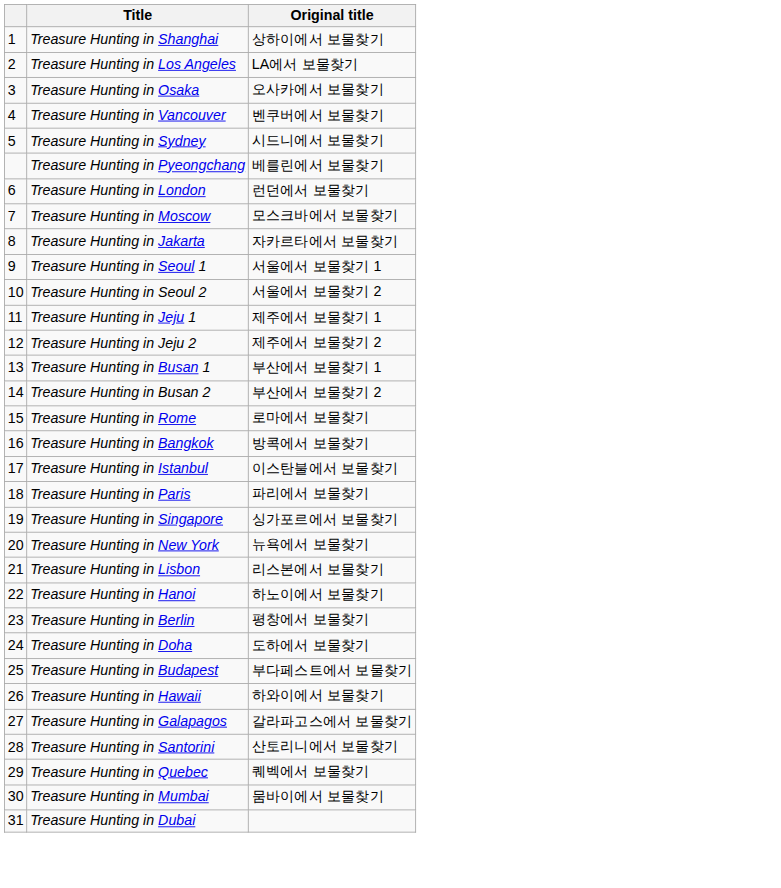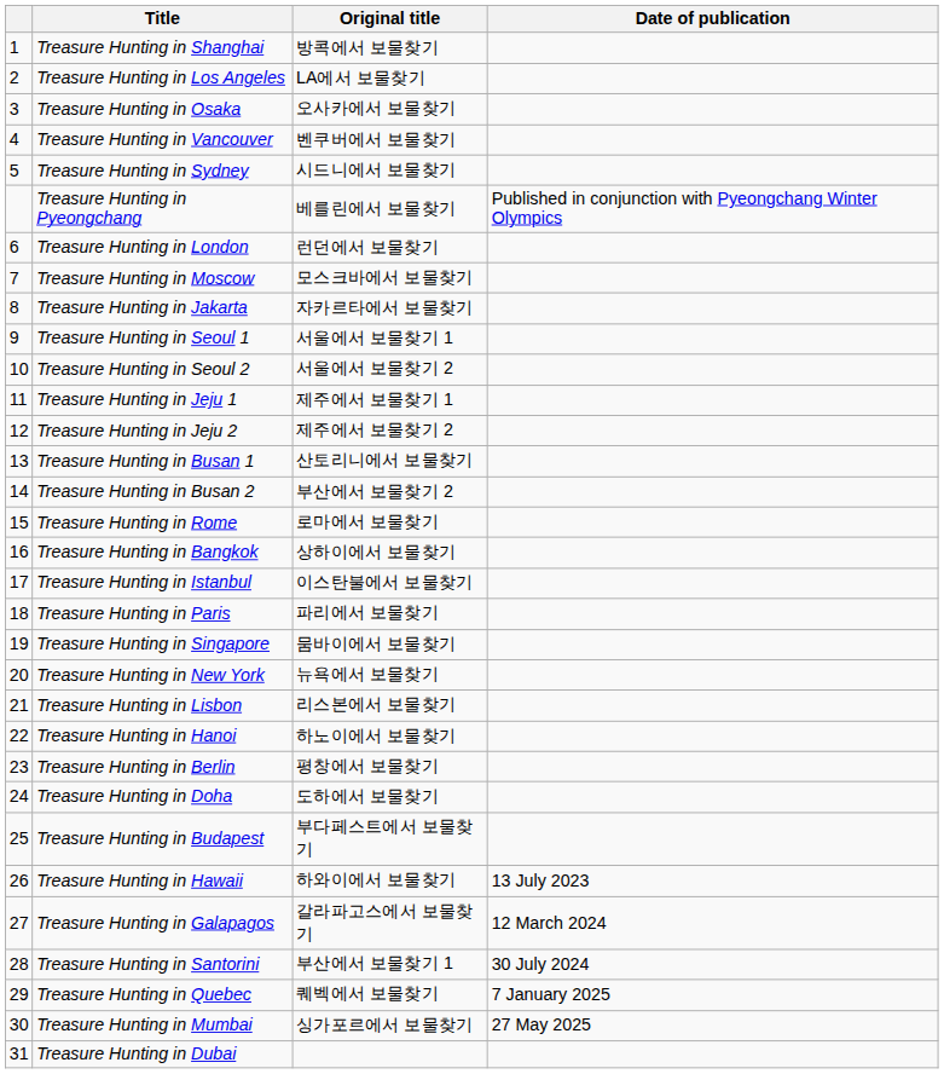 <table class="wikitable">
 <tr>
 <th></th>
 <th>Title</th>
 <th>Original title</th>
+<th>Date of publication</th>
 </tr>
 <tr>
 <td>1</td>
 <td><em>Treasure Hunting in <a href='#'>Shanghai</a></em></td>
-<td>상하이에서 보물찾기</td>
+<td>방콕에서 보물찾기</td>
+<td></td>
 </tr>
 <tr>
 <td>2</td>
 <td><em>Treasure Hunting in <a href='#'>Los Angeles</a></em></td>
 <td>LA에서 보물찾기</td>
+<td></td>
 </tr>
 <tr>
 <td>3</td>
 <td><em>Treasure Hunting in <a href='#'>Osaka</a></em></td>
 <td>오사카에서 보물찾기</td>
+<td></td>
 </tr>
 <tr>
 <td>4</td>
 <td><em>Treasure Hunting in <a href='#'>Vancouver</a></em></td>
 <td>벤쿠버에서 보물찾기</td>
+<td></td>
 </tr>
 <tr>
 <td>5</td>
 <td><em>Treasure Hunting in <a href='#'>Sydney</a></em></td>
 <td>시드니에서 보물찾기</td>
+<td></td>
 </tr>
 <tr>
 <td></td>
 <td><em>Treasure Hunting in <a href='#'>Pyeongchang</a></em></td>
 <td>베를린에서 보물찾기</td>
+<td>Published in conjunction with <a href='#'>Pyeongchang Winter Olympics</a></td>
 </tr>
 <tr>
 <td>6</td>
 <td><em>Treasure Hunting in <a href='#'>London</a></em></td>
 <td>런던에서 보물찾기</td>
+<td></td>
 </tr>
 <tr>
 <td>7</td>
 <td><em>Treasure Hunting in <a href='#'>Moscow</a></em></td>
 <td>모스크바에서 보물찾기</td>
+<td></td>
 </tr>
 <tr>
 <td>8</td>
 <td><em>Treasure Hunting in <a href='#'>Jakarta</a></em></td>
 <td>자카르타에서 보물찾기</td>
+<td></td>
 </tr>
 <tr>
 <td>9</td>
 <td><em>Treasure Hunting in <a href='#'>Seoul</a> 1</em></td>
 <td>서울에서 보물찾기 1</td>
+<td></td>
 </tr>
 <tr>
 <td>10</td>
 <td><em>Treasure Hunting in Seoul 2</em></td>
 <td>서울에서 보물찾기 2</td>
+<td></td>
 </tr>
 <tr>
 <td>11</td>
 <td><em>Treasure Hunting in <a href='#'>Jeju</a> 1</em></td>
 <td>제주에서 보물찾기 1</td>
+<td></td>
 </tr>
 <tr>
 <td>12</td>
 <td><em>Treasure Hunting in Jeju 2</em></td>
 <td>제주에서 보물찾기 2</td>
+<td></td>
 </tr>
 <tr>
 <td>13</td>
 <td><em>Treasure Hunting in <a href='#'>Busan</a> 1</em></td>
-<td>부산에서 보물찾기 1</td>
+<td>산토리니에서 보물찾기</td>
+<td></td>
 </tr>
 <tr>
 <td>14</td>
 <td><em>Treasure Hunting in Busan 2</em></td>
 <td>부산에서 보물찾기 2</td>
+<td></td>
 </tr>
 <tr>
 <td>15</td>
 <td><em>Treasure Hunting in <a href='#'>Rome</a></em></td>
 <td>로마에서 보물찾기</td>
+<td></td>
 </tr>
 <tr>
 <td>16</td>
 <td><em>Treasure Hunting in <a href='#'>Bangkok</a></em></td>
-<td>방콕에서 보물찾기</td>
+<td>상하이에서 보물찾기</td>
+<td></td>
 </tr>
 <tr>
 <td>17</td>
 <td><em>Treasure Hunting in <a href='#'>Istanbul</a></em></td>
 <td>이스탄불에서 보물찾기</td>
+<td></td>
 </tr>
 <tr>
 <td>18</td>
 <td><em>Treasure Hunting in <a href='#'>Paris</a></em></td>
 <td>파리에서 보물찾기</td>
+<td></td>
 </tr>
 <tr>
 <td>19</td>
 <td><em>Treasure Hunting in <a href='#'>Singapore</a></em></td>
-<td>싱가포르에서 보물찾기</td>
+<td>뭄바이에서 보물찾기</td>
+<td></td>
 </tr>
 <tr>
 <td>20</td>
 <td><em>Treasure Hunting in <a href='#'>New York</a></em></td>
 <td>뉴욕에서 보물찾기</td>
+<td></td>
 </tr>
 <tr>
 <td>21</td>
 <td><em>Treasure Hunting in <a href='#'>Lisbon</a></em></td>
 <td>리스본에서 보물찾기</td>
+<td></td>
 </tr>
 <tr>
 <td>22</td>
 <td><em>Treasure Hunting in <a href='#'>Hanoi</a></em></td>
 <td>하노이에서 보물찾기</td>
+<td></td>
 </tr>
 <tr>
 <td>23</td>
 <td><em>Treasure Hunting in <a href='#'>Berlin</a></em></td>
 <td>평창에서 보물찾기</td>
+<td></td>
 </tr>
 <tr>
 <td>24</td>
 <td><em>Treasure Hunting in <a href='#'>Doha</a></em></td>
 <td>도하에서 보물찾기</td>
+<td></td>
 </tr>
 <tr>
 <td>25</td>
 <td><em>Treasure Hunting in <a href='#'>Budapest</a></em></td>
 <td>부다페스트에서 보물찾기</td>
+<td></td>
 </tr>
 <tr>
 <td>26</td>
 <td><em>Treasure Hunting in <a href='#'>Hawaii</a></em></td>
 <td>하와이에서 보물찾기</td>
+<td>13 July 2023</td>
 </tr>
 <tr>
 <td>27</td>
 <td><em>Treasure Hunting in <a href='#'>Galapagos</a></em></td>
 <td>갈라파고스에서 보물찾기</td>
+<td>12 March 2024</td>
 </tr>
 <tr>
 <td>28</td>
 <td><em>Treasure Hunting in <a href='#'>Santorini</a></em></td>
-<td>산토리니에서 보물찾기</td>
+<td>부산에서 보물찾기 1</td>
+<td>30 July 2024</td>
 </tr>
 <tr>
 <td>29</td>
 <td><em>Treasure Hunting in <a href='#'>Quebec</a></em></td>
 <td>퀘벡에서 보물찾기</td>
+<td>7 January 2025</td>
 </tr>
 <tr>
 <td>30</td>
 <td><em>Treasure Hunting in <a href='#'>Mumbai</a></em></td>
-<td>뭄바이에서 보물찾기</td>
+<td>싱가포르에서 보물찾기</td>
+<td>27 May 2025</td>
 </tr>
 <tr>
 <td>31</td>
 <td><em>Treasure Hunting in <a href='#'>Dubai</a></em></td>
 <td></td>
+<td></td>
 </tr>
 </table>
